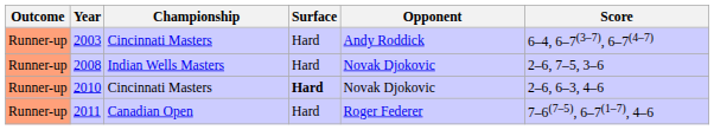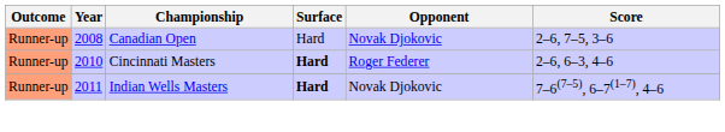 <table class="sortable wikitable" style=font-size:97%>
 <tr>
 <th>Outcome</th>
 <th>Year</th>
 <th width=200>Championship</th>
 <th>Surface</th>
 <th width=200>Opponent</th>
 <th width=200>Score</th>
 </tr>
 <tr bgcolor=ccccff>
 <td bgcolor=ffa07a>Runner-up</td>
-<td><a href='#'>2003</a></td>
-<td><a href='#'>Cincinnati Masters</a></td>
-<td>Hard</td>
-<td> <a href='#'>Andy Roddick</a></td>
-<td>6–4, 6–7<sup>(3–7)</sup>, 6–7<sup>(4–7)</sup></td>
-</tr>
-<tr bgcolor=ccccff>
-<td bgcolor=ffa07a>Runner-up</td>
 <td><a href='#'>2008</a></td>
-<td><a href='#'>Indian Wells Masters</a></td>
+<td><a href='#'>Canadian Open</a></td>
 <td>Hard</td>
 <td> <a href='#'>Novak Djokovic</a></td>
 <td>2–6, 7–5, 3–6</td>
 </tr>
 <tr bgcolor=ccccff>
 <td bgcolor=ffa07a>Runner-up</td>
 <td><a href='#'>2010</a></td>
 <td>Cincinnati Masters</td>
 <td><strong>Hard</strong></td>
-<td> Novak Djokovic</td>
+<td> <a href='#'>Roger Federer</a></td>
 <td>2–6, 6–3, 4–6</td>
 </tr>
 <tr bgcolor=ccccff>
 <td bgcolor=ffa07a>Runner-up</td>
 <td><a href='#'>2011</a></td>
-<td><a href='#'>Canadian Open</a></td>
-<td>Hard</td>
-<td> <a href='#'>Roger Federer</a></td>
+<td><a href='#'>Indian Wells Masters</a></td>
+<td><strong>Hard</strong></td>
+<td> Novak Djokovic</td>
 <td>7–6<sup>(7–5)</sup>, 6–7<sup>(1–7)</sup>, 4–6</td>
 </tr>
 </table>
